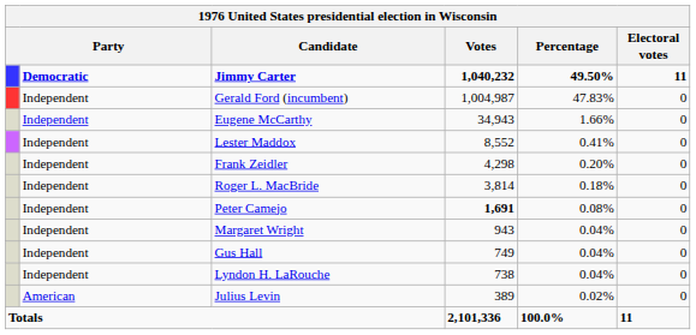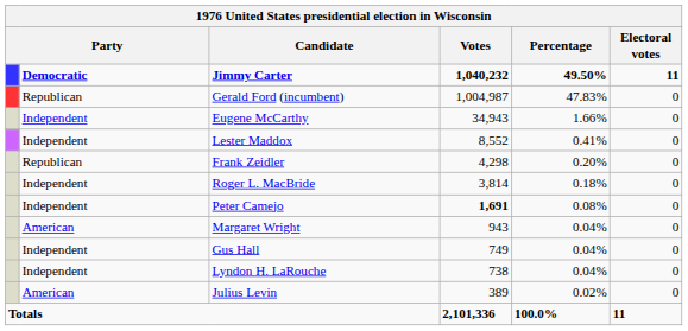 <table class="wikitable" style="font-size: 95%;">
 <tr>
 <th colspan="6">1976 United States presidential election in Wisconsin</th>
 </tr>
 <tr>
 <th colspan="2" style="width: 15em">Party</th>
 <th style="width: 17em">Candidate</th>
 <th style="width: 5em">Votes</th>
 <th style="width: 7em">Percentage</th>
 <th style="width: 5em">Electoral votes</th>
 </tr>
 <tr>
 <th style="background:#33f; width:3px;"></th>
 <td style="width: 130px"><strong><a href='#'>Democratic</a></strong></td>
 <td><strong><a href='#'>Jimmy Carter</a></strong></td>
 <td style="text-align:right;"><strong>1,040,232</strong></td>
 <td style="text-align:right;"><strong>49.50%</strong></td>
 <td style="text-align:right;"><strong>11</strong></td>
 </tr>
 <tr>
 <th style="background:#f33; width:3px;"></th>
-<td style="width: 130px">Independent</td>
+<td style="width: 130px">Republican</td>
 <td><a href='#'>Gerald Ford</a> (<a href='#'>incumbent</a>)</td>
 <td style="text-align:right;">1,004,987</td>
 <td style="text-align:right;">47.83%</td>
 <td style="text-align:right;">0</td>
 </tr>
 <tr>
 <th style="background:#DDDDCC; width:3px;"></th>
 <td style="width: 130px"><a href='#'>Independent</a></td>
 <td><a href='#'>Eugene McCarthy</a></td>
 <td style="text-align:right;">34,943</td>
 <td style="text-align:right;">1.66%</td>
 <td style="text-align:right;">0</td>
 </tr>
 <tr>
 <th style="background:#CC66FF; width:3px;"></th>
 <td style="width: 130px">Independent</td>
 <td><a href='#'>Lester Maddox</a></td>
 <td style="text-align:right;">8,552</td>
 <td style="text-align:right;">0.41%</td>
 <td style="text-align:right;">0</td>
 </tr>
 <tr>
 <th style="background:#DDDDCC; width:3px;"></th>
-<td style="width: 130px">Independent</td>
+<td style="width: 130px">Republican</td>
 <td><a href='#'>Frank Zeidler</a></td>
 <td style="text-align:right;">4,298</td>
 <td style="text-align:right;">0.20%</td>
 <td style="text-align:right;">0</td>
 </tr>
 <tr>
 <th style="background:#DDDDCC; width:3px;"></th>
 <td style="width: 130px">Independent</td>
 <td><a href='#'>Roger L. MacBride</a></td>
 <td style="text-align:right;">3,814</td>
 <td style="text-align:right;">0.18%</td>
 <td style="text-align:right;">0</td>
 </tr>
 <tr>
 <th style="background:#DDDDCC; width:3px;"></th>
 <td style="width: 130px">Independent</td>
 <td><a href='#'>Peter Camejo</a></td>
 <td style="text-align:right;"><strong>1,691</strong></td>
 <td style="text-align:right;">0.08%</td>
 <td style="text-align:right;">0</td>
 </tr>
 <tr>
 <th style="background:#DDDDCC; width:3px;"></th>
-<td style="width: 130px">Independent</td>
+<td style="width: 130px"><a href='#'>American</a></td>
 <td><a href='#'>Margaret Wright</a></td>
 <td style="text-align:right;">943</td>
 <td style="text-align:right;">0.04%</td>
 <td style="text-align:right;">0</td>
 </tr>
 <tr>
 <th style="background:#DDDDCC; width:3px;"></th>
 <td style="width: 130px">Independent</td>
 <td><a href='#'>Gus Hall</a></td>
 <td style="text-align:right;">749</td>
 <td style="text-align:right;">0.04%</td>
 <td style="text-align:right;">0</td>
 </tr>
 <tr>
 <th style="background:#DDDDCC; width:3px;"></th>
 <td style="width: 130px">Independent</td>
 <td><a href='#'>Lyndon H. LaRouche</a></td>
 <td style="text-align:right;">738</td>
 <td style="text-align:right;">0.04%</td>
 <td style="text-align:right;">0</td>
 </tr>
 <tr>
 <th style="background:#DDDDCC; width:3px;"></th>
 <td style="width: 130px"><a href='#'>American</a></td>
 <td><a href='#'>Julius Levin</a></td>
 <td style="text-align:right;">389</td>
 <td style="text-align:right;">0.02%</td>
 <td style="text-align:right;">0</td>
 </tr>
 <tr>
 <td colspan="3"><strong>Totals</strong></td>
 <td><strong>2,101,336</strong></td>
 <td><strong>100.0%</strong></td>
 <td><strong>11</strong></td>
 </tr>
 </table>
